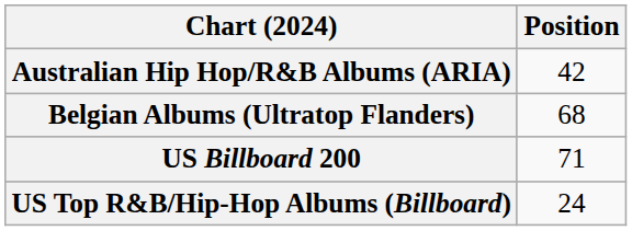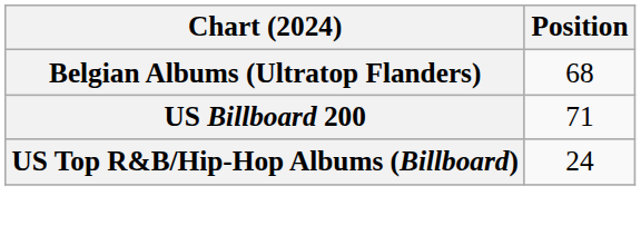 <table class="wikitable sortable plainrowheaders" style="text-align:center">
 <tr>
 <th scope="col">Chart (2024)</th>
 <th scope="col">Position</th>
-</tr>
-<tr>
-<th scope="row">Australian Hip Hop/R&B Albums (ARIA)</th>
-<td>42</td>
 </tr>
 <tr>
 <th scope="row">Belgian Albums (Ultratop Flanders)</th>
 <td>68</td>
 </tr>
 <tr>
 <th scope="row">US <em>Billboard</em> 200</th>
 <td>71</td>
 </tr>
 <tr>
 <th scope="row">US Top R&B/Hip-Hop Albums (<em>Billboard</em>)</th>
 <td>24</td>
 </tr>
 </table>
